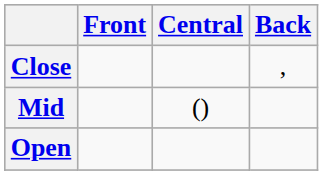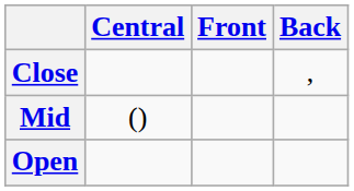 <table class="wikitable" border="1">
 <tr align="center" cellpadding="4">
 <th></th>
+<th><a href='#'>Central</a></th>
 <th><a href='#'>Front</a></th>
-<th><a href='#'>Central</a></th>
 <th><a href='#'>Back</a></th>
 </tr>
 <tr align="center">
 <th><strong><a href='#'>Close</a></strong></th>
 <td></td>
 <td></td>
 <td>, </td>
 </tr>
 <tr align="center">
 <th><strong><a href='#'>Mid</a></strong></th>
+<td>()</td>
 <td></td>
-<td>()</td>
 <td></td>
 </tr>
 <tr align="center">
 <th><strong><a href='#'>Open</a></strong></th>
 <td></td>
 <td></td>
 <td></td>
 </tr>
 </table>
